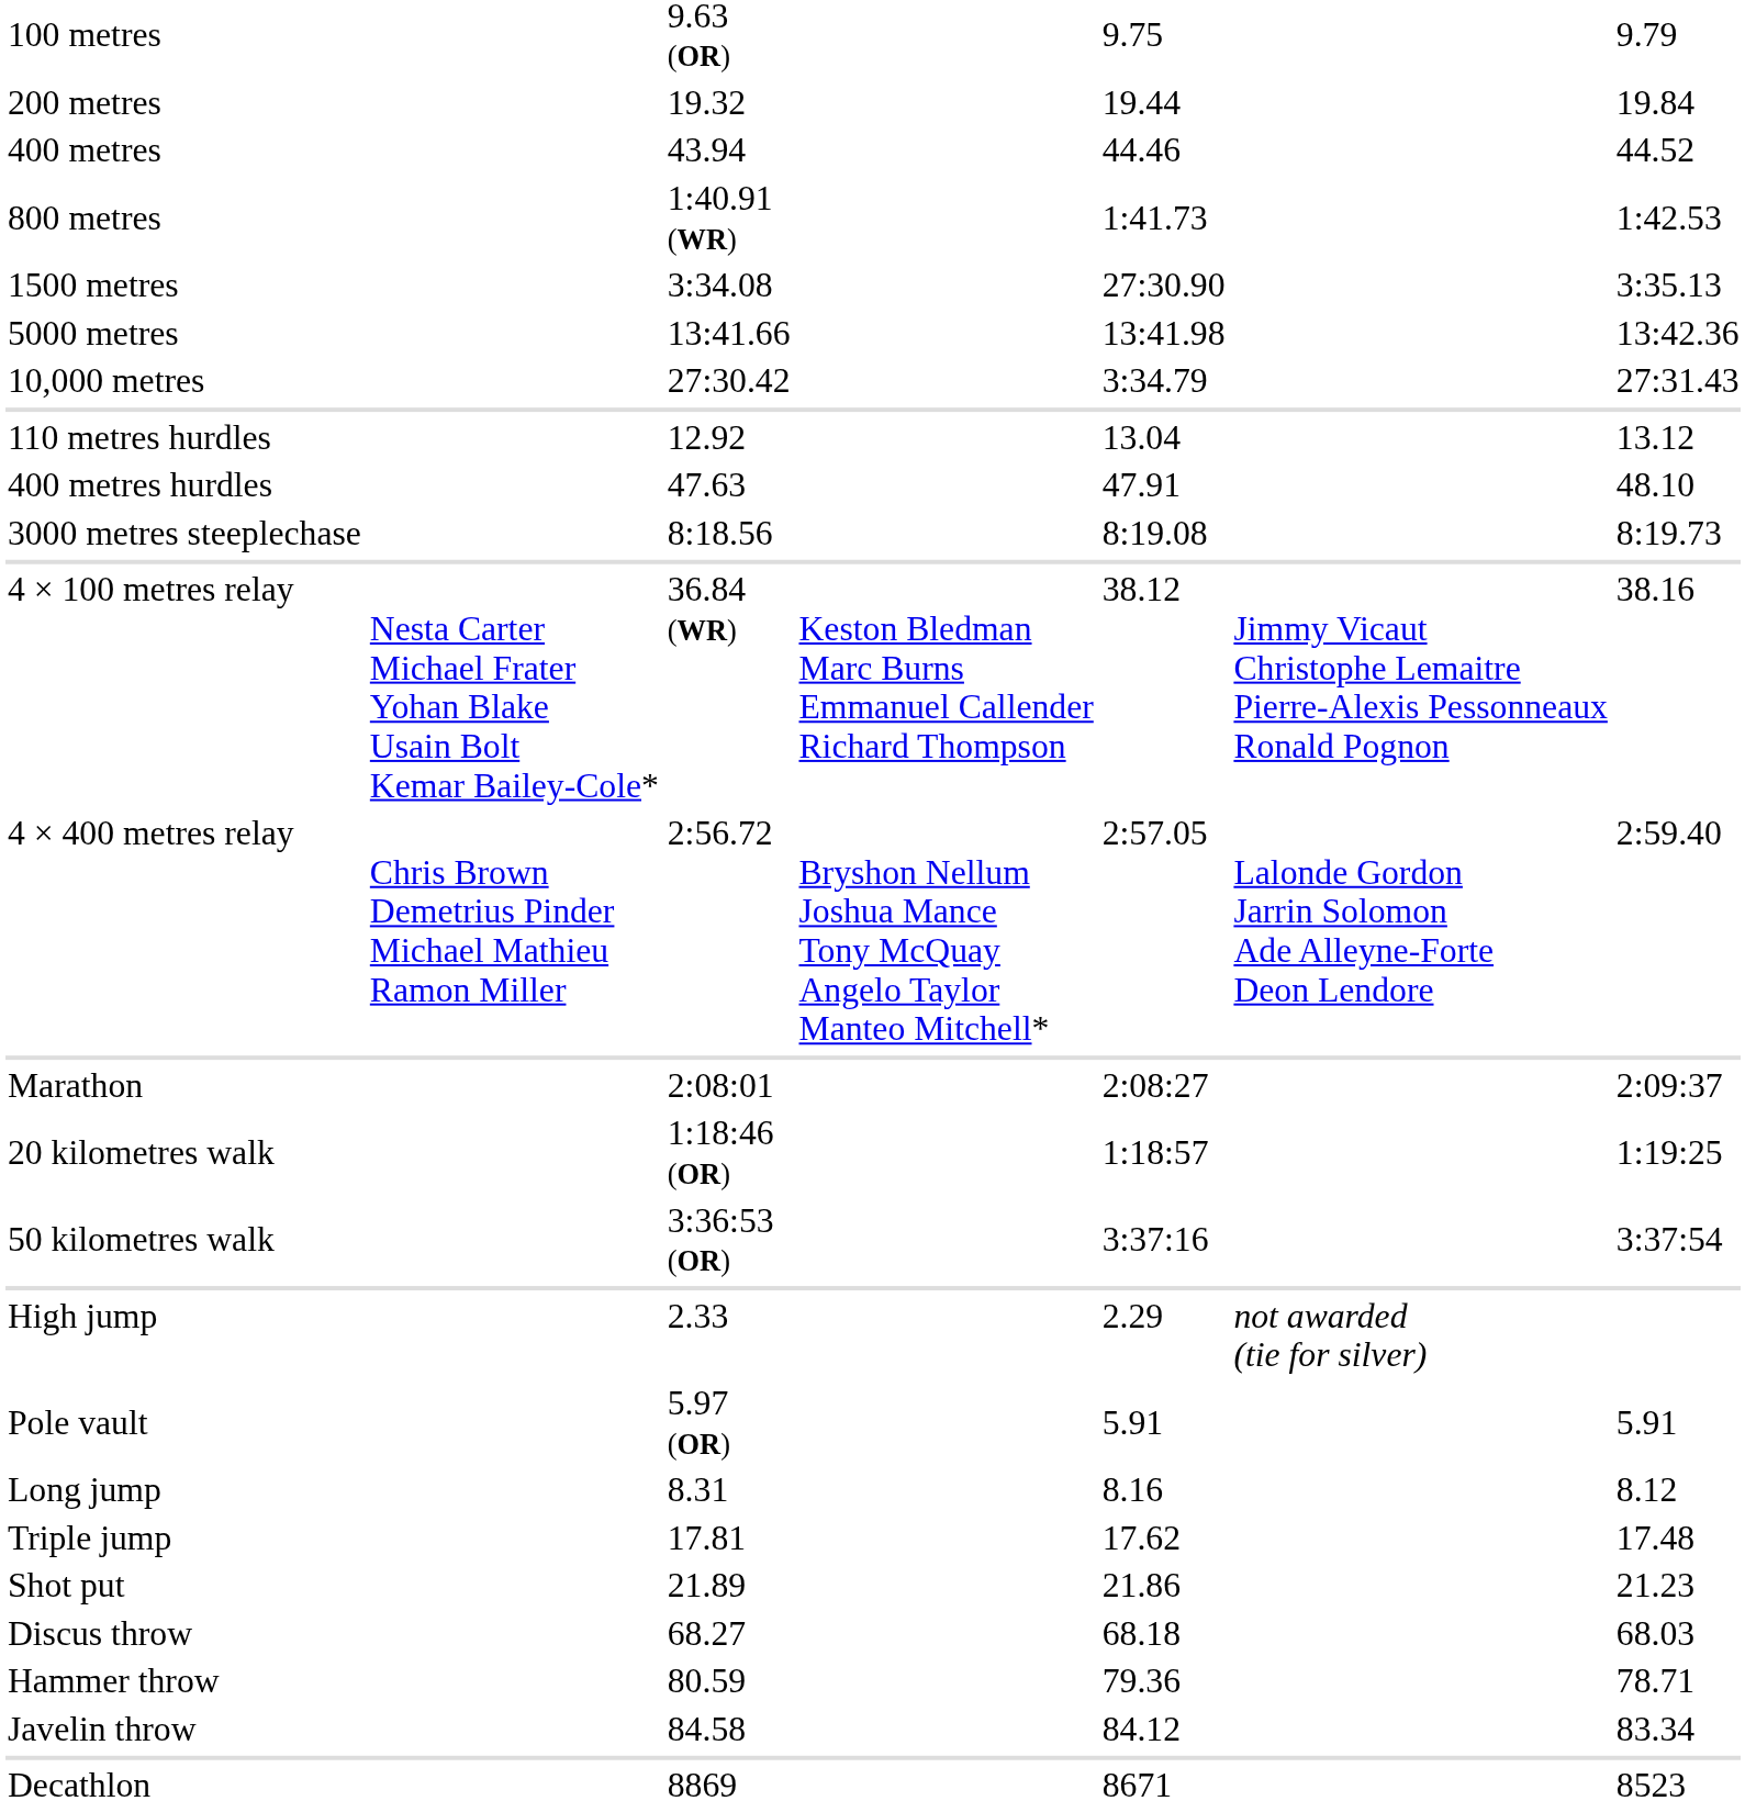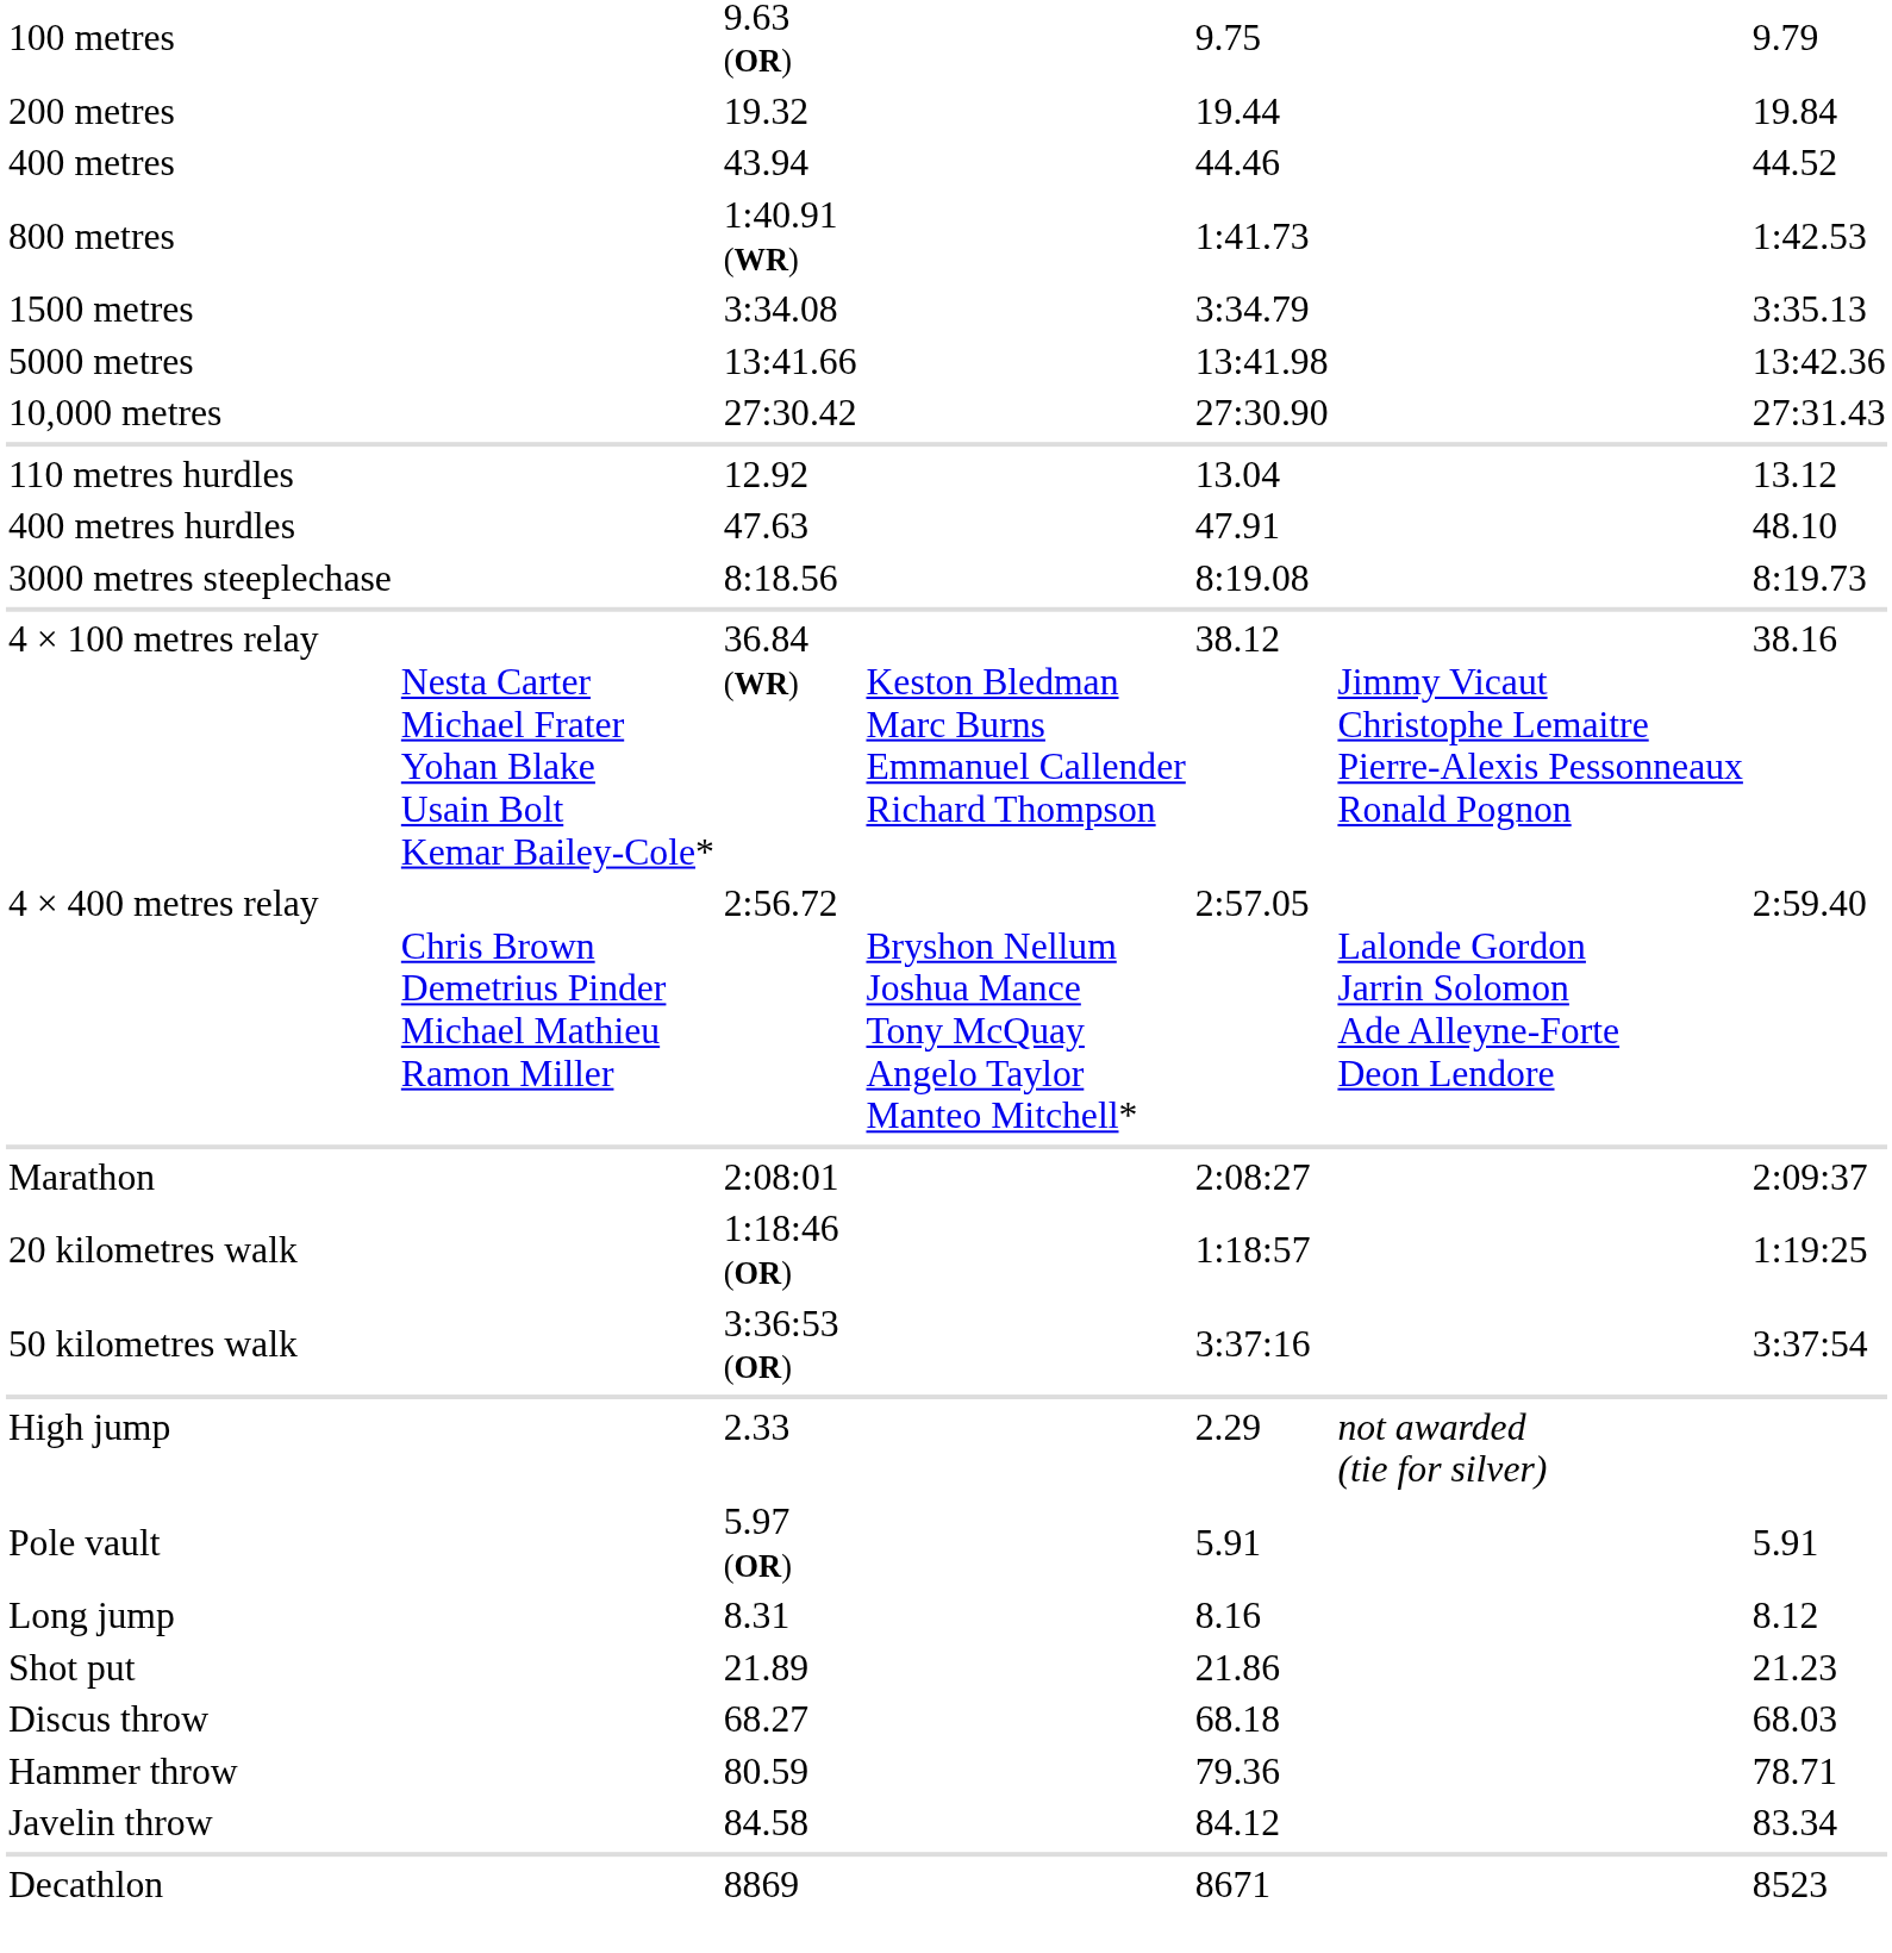 <table>
 <tr>
 <td>100 metres<br></td>
 <td></td>
 <td>9.63<br><small>(<strong>OR</strong>)</small></td>
 <td></td>
 <td>9.75</td>
 <td></td>
 <td>9.79</td>
 </tr>
 <tr>
 <td>200 metres<br></td>
 <td></td>
 <td>19.32</td>
 <td></td>
 <td>19.44</td>
 <td></td>
 <td>19.84</td>
 </tr>
 <tr>
 <td>400 metres<br></td>
 <td></td>
 <td>43.94</td>
 <td></td>
 <td>44.46</td>
 <td></td>
 <td>44.52</td>
 </tr>
 <tr>
 <td>800 metres<br></td>
 <td></td>
 <td>1:40.91<br><small> (<strong>WR</strong>) </small></td>
 <td></td>
 <td>1:41.73</td>
 <td></td>
 <td>1:42.53</td>
 </tr>
 <tr>
 <td>1500 metres<br></td>
 <td></td>
 <td>3:34.08</td>
 <td></td>
-<td>27:30.90</td>
+<td>3:34.79</td>
 <td></td>
 <td>3:35.13</td>
 </tr>
 <tr>
 <td>5000 metres<br></td>
 <td></td>
 <td>13:41.66</td>
 <td></td>
 <td>13:41.98</td>
 <td></td>
 <td>13:42.36</td>
 </tr>
 <tr>
 <td>10,000 metres<br></td>
 <td></td>
 <td>27:30.42</td>
 <td></td>
-<td>3:34.79</td>
+<td>27:30.90</td>
 <td></td>
 <td>27:31.43</td>
 </tr>
 <tr bgcolor=#DDDDDD>
 <td colspan=7></td>
 </tr>
 <tr>
 <td>110 metres hurdles<br></td>
 <td></td>
 <td>12.92</td>
 <td></td>
 <td>13.04</td>
 <td></td>
 <td>13.12</td>
 </tr>
 <tr>
 <td>400 metres hurdles<br></td>
 <td></td>
 <td>47.63</td>
 <td></td>
 <td>47.91</td>
 <td></td>
 <td>48.10</td>
 </tr>
 <tr>
 <td>3000 metres steeplechase<br></td>
 <td></td>
 <td>8:18.56</td>
 <td></td>
 <td>8:19.08</td>
 <td></td>
 <td>8:19.73</td>
 </tr>
 <tr bgcolor=#DDDDDD>
 <td colspan=7></td>
 </tr>
 <tr valign="top">
 <td>4 × 100 metres relay<br> </td>
 <td valign=top><br> <a href='#'>Nesta Carter</a><br> <a href='#'>Michael Frater</a><br> <a href='#'>Yohan Blake</a><br> <a href='#'>Usain Bolt</a><br> <a href='#'>Kemar Bailey-Cole</a>*</td>
 <td>36.84<br><small> (<strong>WR</strong>) </small></td>
 <td valign=top><br> <a href='#'>Keston Bledman</a><br> <a href='#'>Marc Burns</a><br> <a href='#'>Emmanuel Callender</a><br> <a href='#'>Richard Thompson</a></td>
 <td>38.12</td>
 <td valign=top><br> <a href='#'>Jimmy Vicaut</a><br> <a href='#'>Christophe Lemaitre</a> <br><a href='#'>Pierre-Alexis Pessonneaux</a><br> <a href='#'>Ronald Pognon</a></td>
 <td>38.16</td>
 </tr>
 <tr valign="top">
 <td>4 × 400 metres relay<br> </td>
 <td valign=top><br> <a href='#'>Chris Brown</a><br> <a href='#'>Demetrius Pinder</a><br> <a href='#'>Michael Mathieu</a><br> <a href='#'>Ramon Miller</a></td>
 <td>2:56.72</td>
 <td valign=top><br> <a href='#'>Bryshon Nellum</a><br> <a href='#'>Joshua Mance</a><br> <a href='#'>Tony McQuay</a><br> <a href='#'>Angelo Taylor</a><br> <a href='#'>Manteo Mitchell</a>*</td>
 <td>2:57.05</td>
 <td valign=top><br> <a href='#'>Lalonde Gordon</a><br> <a href='#'>Jarrin Solomon</a><br> <a href='#'>Ade Alleyne-Forte</a><br> <a href='#'>Deon Lendore</a></td>
 <td>2:59.40</td>
 </tr>
 <tr bgcolor=#DDDDDD>
 <td colspan=7></td>
 </tr>
 <tr>
 <td>Marathon<br></td>
 <td></td>
 <td>2:08:01</td>
 <td></td>
 <td>2:08:27</td>
 <td></td>
 <td>2:09:37</td>
 </tr>
 <tr>
 <td>20 kilometres walk<br></td>
 <td></td>
 <td>1:18:46<br><small>(<strong>OR</strong>)</small></td>
 <td></td>
 <td>1:18:57</td>
 <td></td>
 <td>1:19:25</td>
 </tr>
 <tr>
 <td>50 kilometres walk<br> </td>
 <td></td>
 <td>3:36:53<br><small>(<strong>OR</strong>)</small></td>
 <td></td>
 <td>3:37:16</td>
 <td></td>
 <td>3:37:54</td>
 </tr>
 <tr bgcolor=#DDDDDD>
 <td colspan=7></td>
 </tr>
 <tr valign="top">
 <td>High jump<br> </td>
 <td></td>
 <td>2.33</td>
 <td><br><br></td>
 <td>2.29</td>
 <td colspan=2><em>not awarded<br> (tie for silver)</em></td>
 </tr>
 <tr>
 <td>Pole vault<br></td>
 <td></td>
 <td>5.97<br><small>(<strong>OR</strong>)</small></td>
 <td></td>
 <td>5.91</td>
 <td></td>
 <td>5.91</td>
 </tr>
 <tr>
 <td>Long jump<br></td>
 <td></td>
 <td>8.31</td>
 <td></td>
 <td>8.16</td>
 <td></td>
 <td>8.12</td>
 </tr>
 <tr>
-<td>Triple jump<br></td>
-<td></td>
-<td>17.81</td>
-<td></td>
-<td>17.62</td>
-<td></td>
-<td>17.48</td>
-</tr>
-<tr>
 <td>Shot put<br></td>
 <td></td>
 <td>21.89</td>
 <td></td>
 <td>21.86</td>
 <td></td>
 <td>21.23</td>
 </tr>
 <tr>
 <td>Discus throw<br></td>
 <td></td>
 <td>68.27</td>
 <td></td>
 <td>68.18</td>
 <td></td>
 <td>68.03</td>
 </tr>
 <tr>
 <td>Hammer throw<br></td>
 <td></td>
 <td>80.59</td>
 <td></td>
 <td>79.36</td>
 <td></td>
 <td>78.71</td>
 </tr>
 <tr>
 <td>Javelin throw<br> </td>
 <td></td>
 <td>84.58</td>
 <td></td>
 <td>84.12</td>
 <td></td>
 <td>83.34</td>
 </tr>
 <tr bgcolor=#DDDDDD>
 <td colspan=7></td>
 </tr>
 <tr>
 <td>Decathlon<br></td>
 <td></td>
 <td>8869</td>
 <td></td>
 <td>8671</td>
 <td></td>
 <td>8523</td>
 </tr>
 </table>
